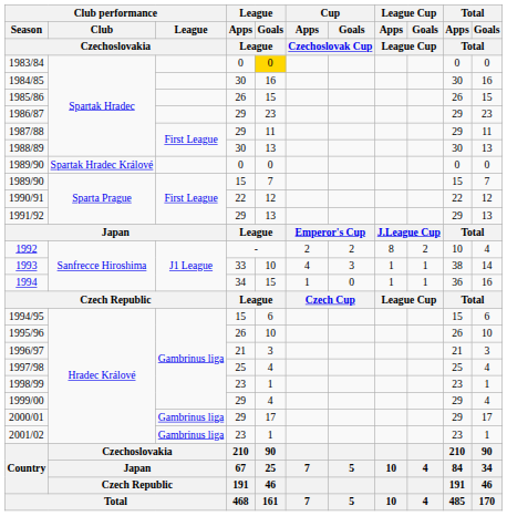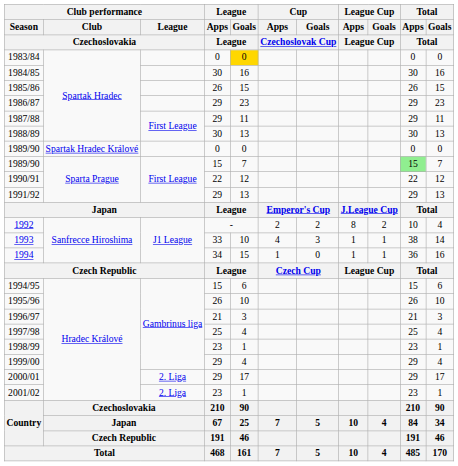 <table class="wikitable" style="text-align:center;">
 <tr>
 <th colspan=3>Club performance</th>
 <th colspan=2>League</th>
 <th colspan=2>Cup</th>
 <th colspan=2>League Cup</th>
 <th colspan=2>Total</th>
 </tr>
 <tr>
 <th>Season</th>
 <th>Club</th>
 <th>League</th>
 <th>Apps</th>
 <th>Goals</th>
 <th>Apps</th>
 <th>Goals</th>
 <th>Apps</th>
 <th>Goals</th>
 <th>Apps</th>
 <th>Goals</th>
 </tr>
 <tr>
 <th colspan=3>Czechoslovakia</th>
 <th colspan=2>League</th>
 <th colspan=2><a href='#'>Czechoslovak Cup</a></th>
 <th colspan=2>League Cup</th>
 <th colspan=2>Total</th>
 </tr>
 <tr>
 <td>1983/84</td>
 <td rowspan="6"><a href='#'>Spartak Hradec</a></td>
 <td></td>
 <td>0</td>
 <td style="background: gold;">0</td>
 <td></td>
 <td></td>
 <td></td>
 <td></td>
 <td>0</td>
 <td>0</td>
 </tr>
 <tr>
 <td>1984/85</td>
 <td></td>
 <td>30</td>
 <td>16</td>
 <td></td>
 <td></td>
 <td></td>
 <td></td>
 <td>30</td>
 <td>16</td>
 </tr>
 <tr>
 <td>1985/86</td>
 <td></td>
 <td>26</td>
 <td>15</td>
 <td></td>
 <td></td>
 <td></td>
 <td></td>
 <td>26</td>
 <td>15</td>
 </tr>
 <tr>
 <td>1986/87</td>
 <td></td>
 <td>29</td>
 <td>23</td>
 <td></td>
 <td></td>
 <td></td>
 <td></td>
 <td>29</td>
 <td>23</td>
 </tr>
 <tr>
 <td>1987/88</td>
 <td rowspan="2"><a href='#'>First League</a></td>
 <td>29</td>
 <td>11</td>
 <td></td>
 <td></td>
 <td></td>
 <td></td>
 <td>29</td>
 <td>11</td>
 </tr>
 <tr>
 <td>1988/89</td>
 <td>30</td>
 <td>13</td>
 <td></td>
 <td></td>
 <td></td>
 <td></td>
 <td>30</td>
 <td>13</td>
 </tr>
 <tr>
 <td>1989/90</td>
 <td><a href='#'>Spartak Hradec Králové</a></td>
 <td></td>
 <td>0</td>
 <td>0</td>
 <td></td>
 <td></td>
 <td></td>
 <td></td>
 <td>0</td>
 <td>0</td>
 </tr>
 <tr>
 <td>1989/90</td>
 <td rowspan="3"><a href='#'>Sparta Prague</a></td>
 <td rowspan="3"><a href='#'>First League</a></td>
 <td>15</td>
 <td>7</td>
 <td></td>
 <td></td>
 <td></td>
 <td></td>
-<td>15</td>
+<td style="background: lightgreen;">15</td>
 <td>7</td>
 </tr>
 <tr>
 <td>1990/91</td>
 <td>22</td>
 <td>12</td>
 <td></td>
 <td></td>
 <td></td>
 <td></td>
 <td>22</td>
 <td>12</td>
 </tr>
 <tr>
 <td>1991/92</td>
 <td>29</td>
 <td>13</td>
 <td></td>
 <td></td>
 <td></td>
 <td></td>
 <td>29</td>
 <td>13</td>
 </tr>
 <tr>
 <th colspan=3>Japan</th>
 <th colspan=2>League</th>
 <th colspan=2><a href='#'>Emperor's Cup</a></th>
 <th colspan=2><a href='#'>J.League Cup</a></th>
 <th colspan=2>Total</th>
 </tr>
 <tr>
 <td><a href='#'>1992</a></td>
 <td rowspan="3"><a href='#'>Sanfrecce Hiroshima</a></td>
 <td rowspan="3"><a href='#'>J1 League</a></td>
 <td colspan="2">-</td>
 <td>2</td>
 <td>2</td>
 <td>8</td>
 <td>2</td>
 <td>10</td>
 <td>4</td>
 </tr>
 <tr>
 <td><a href='#'>1993</a></td>
 <td>33</td>
 <td>10</td>
 <td>4</td>
 <td>3</td>
 <td>1</td>
 <td>1</td>
 <td>38</td>
 <td>14</td>
 </tr>
 <tr>
 <td><a href='#'>1994</a></td>
 <td>34</td>
 <td>15</td>
 <td>1</td>
 <td>0</td>
 <td>1</td>
 <td>1</td>
 <td>36</td>
 <td>16</td>
 </tr>
 <tr>
 <th colspan=3>Czech Republic</th>
 <th colspan=2>League</th>
 <th colspan=2><a href='#'>Czech Cup</a></th>
 <th colspan=2>League Cup</th>
 <th colspan=2>Total</th>
 </tr>
 <tr>
 <td>1994/95</td>
 <td rowspan="8"><a href='#'>Hradec Králové</a></td>
 <td rowspan="6"><a href='#'>Gambrinus liga</a></td>
 <td>15</td>
 <td>6</td>
 <td></td>
 <td></td>
 <td></td>
 <td></td>
 <td>15</td>
 <td>6</td>
 </tr>
 <tr>
 <td>1995/96</td>
 <td>26</td>
 <td>10</td>
 <td></td>
 <td></td>
 <td></td>
 <td></td>
 <td>26</td>
 <td>10</td>
 </tr>
 <tr>
 <td>1996/97</td>
 <td>21</td>
 <td>3</td>
 <td></td>
 <td></td>
 <td></td>
 <td></td>
 <td>21</td>
 <td>3</td>
 </tr>
 <tr>
 <td>1997/98</td>
 <td>25</td>
 <td>4</td>
 <td></td>
 <td></td>
 <td></td>
 <td></td>
 <td>25</td>
 <td>4</td>
 </tr>
 <tr>
 <td>1998/99</td>
 <td>23</td>
 <td>1</td>
 <td></td>
 <td></td>
 <td></td>
 <td></td>
 <td>23</td>
 <td>1</td>
 </tr>
 <tr>
 <td>1999/00</td>
 <td>29</td>
 <td>4</td>
 <td></td>
 <td></td>
 <td></td>
 <td></td>
 <td>29</td>
 <td>4</td>
 </tr>
 <tr>
 <td>2000/01</td>
-<td><a href='#'>Gambrinus liga</a></td>
+<td><a href='#'>2. Liga</a></td>
 <td>29</td>
 <td>17</td>
 <td></td>
 <td></td>
 <td></td>
 <td></td>
 <td>29</td>
 <td>17</td>
 </tr>
 <tr>
 <td>2001/02</td>
-<td><a href='#'>Gambrinus liga</a></td>
+<td><a href='#'>2. Liga</a></td>
 <td>23</td>
 <td>1</td>
 <td></td>
 <td></td>
 <td></td>
 <td></td>
 <td>23</td>
 <td>1</td>
 </tr>
 <tr>
 <th rowspan=3>Country</th>
 <th colspan=2>Czechoslovakia</th>
 <th>210</th>
 <th>90</th>
 <th></th>
 <th></th>
 <th></th>
 <th></th>
 <th>210</th>
 <th>90</th>
 </tr>
 <tr>
 <th colspan=2>Japan</th>
 <th>67</th>
 <th>25</th>
 <th>7</th>
 <th>5</th>
 <th>10</th>
 <th>4</th>
 <th>84</th>
 <th>34</th>
 </tr>
 <tr>
 <th colspan=2>Czech Republic</th>
 <th>191</th>
 <th>46</th>
 <th></th>
 <th></th>
 <th></th>
 <th></th>
 <th>191</th>
 <th>46</th>
 </tr>
 <tr>
 <th colspan=3>Total</th>
 <th>468</th>
 <th>161</th>
 <th>7</th>
 <th>5</th>
 <th>10</th>
 <th>4</th>
 <th>485</th>
 <th>170</th>
 </tr>
 </table>
